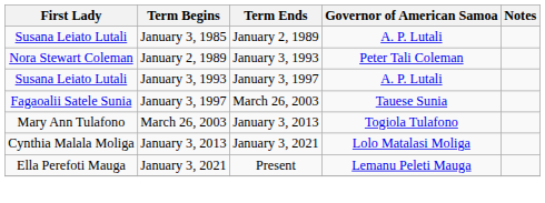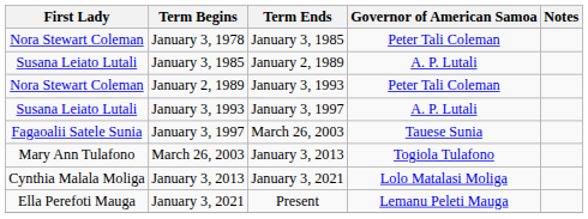 <table class="wikitable" style="text-align:center">
 <tr>
 <th>First Lady</th>
 <th>Term Begins</th>
 <th>Term Ends</th>
 <th>Governor of American Samoa</th>
 <th>Notes</th>
+</tr>
+<tr>
+<td><a href='#'>Nora Stewart Coleman</a></td>
+<td>January 3, 1978</td>
+<td>January 3, 1985</td>
+<td><a href='#'>Peter Tali Coleman</a></td>
+<td></td>
 </tr>
 <tr>
 <td><a href='#'>Susana Leiato Lutali</a></td>
 <td>January 3, 1985</td>
 <td>January 2, 1989</td>
 <td><a href='#'>A. P. Lutali</a></td>
 <td></td>
 </tr>
 <tr>
 <td><a href='#'>Nora Stewart Coleman</a></td>
 <td>January 2, 1989</td>
 <td>January 3, 1993</td>
 <td><a href='#'>Peter Tali Coleman</a></td>
 <td></td>
 </tr>
 <tr>
 <td><a href='#'>Susana Leiato Lutali</a></td>
 <td>January 3, 1993</td>
 <td>January 3, 1997</td>
 <td><a href='#'>A. P. Lutali</a></td>
 <td></td>
 </tr>
 <tr>
 <td><a href='#'>Fagaoalii Satele Sunia</a></td>
 <td>January 3, 1997</td>
 <td>March 26, 2003</td>
 <td><a href='#'>Tauese Sunia</a></td>
 <td></td>
 </tr>
 <tr>
 <td>Mary Ann Tulafono</td>
 <td>March 26, 2003</td>
 <td>January 3, 2013</td>
 <td><a href='#'>Togiola Tulafono</a></td>
 <td></td>
 </tr>
 <tr>
 <td>Cynthia Malala Moliga</td>
 <td>January 3, 2013</td>
 <td>January 3, 2021</td>
 <td><a href='#'>Lolo Matalasi Moliga</a></td>
 <td></td>
 </tr>
 <tr>
 <td>Ella Perefoti Mauga</td>
 <td>January 3, 2021</td>
 <td>Present</td>
 <td><a href='#'>Lemanu Peleti Mauga</a></td>
 <td></td>
 </tr>
 <tr>
 </tr>
 </table>
